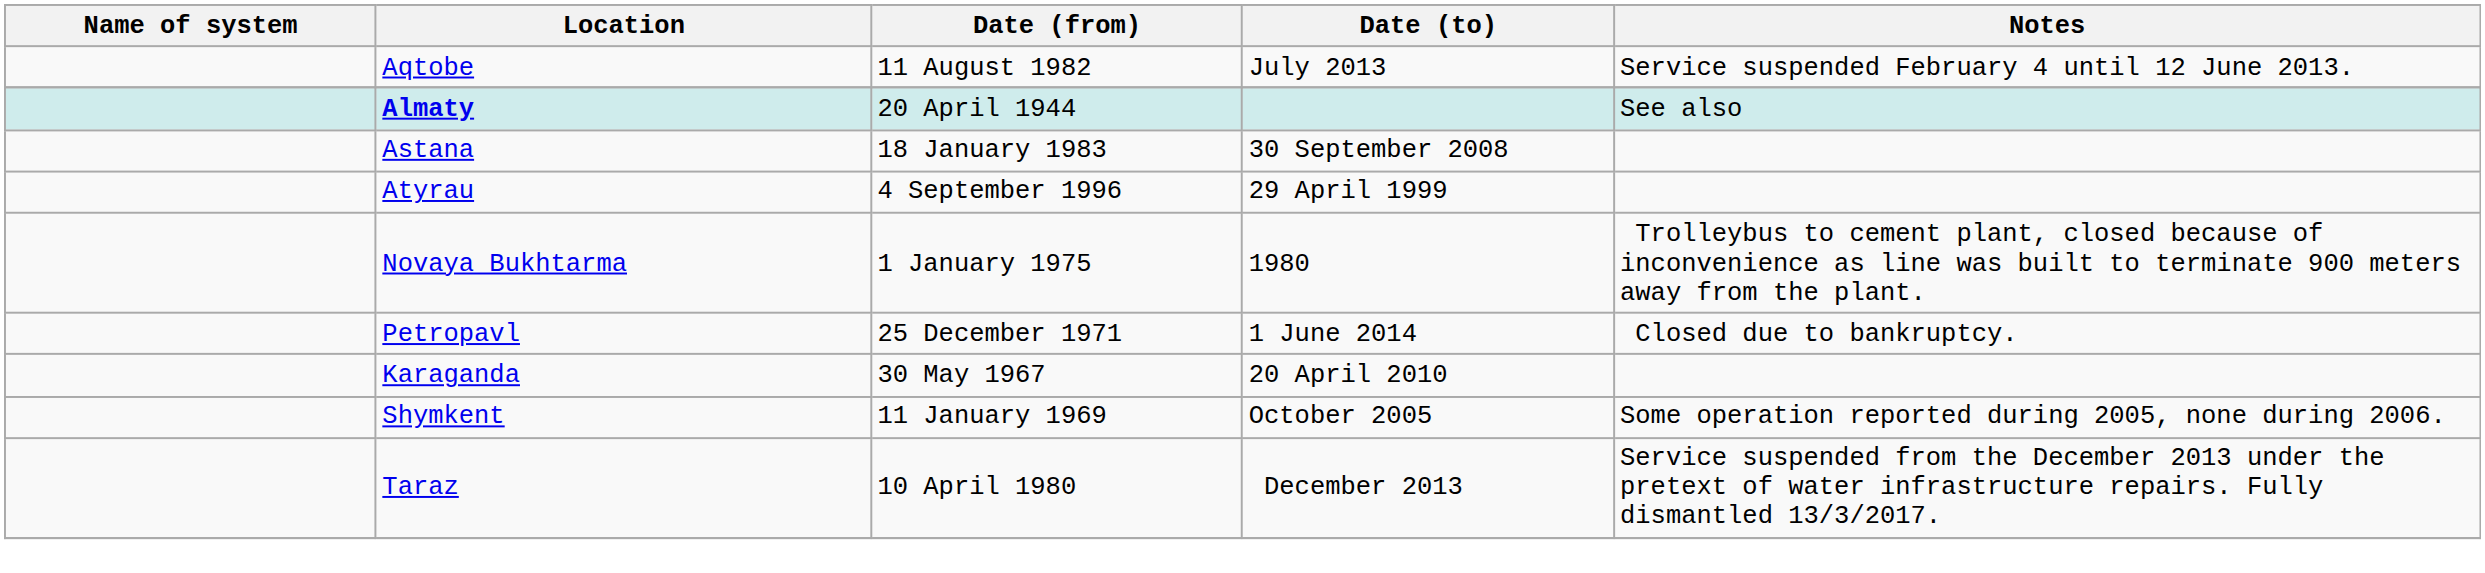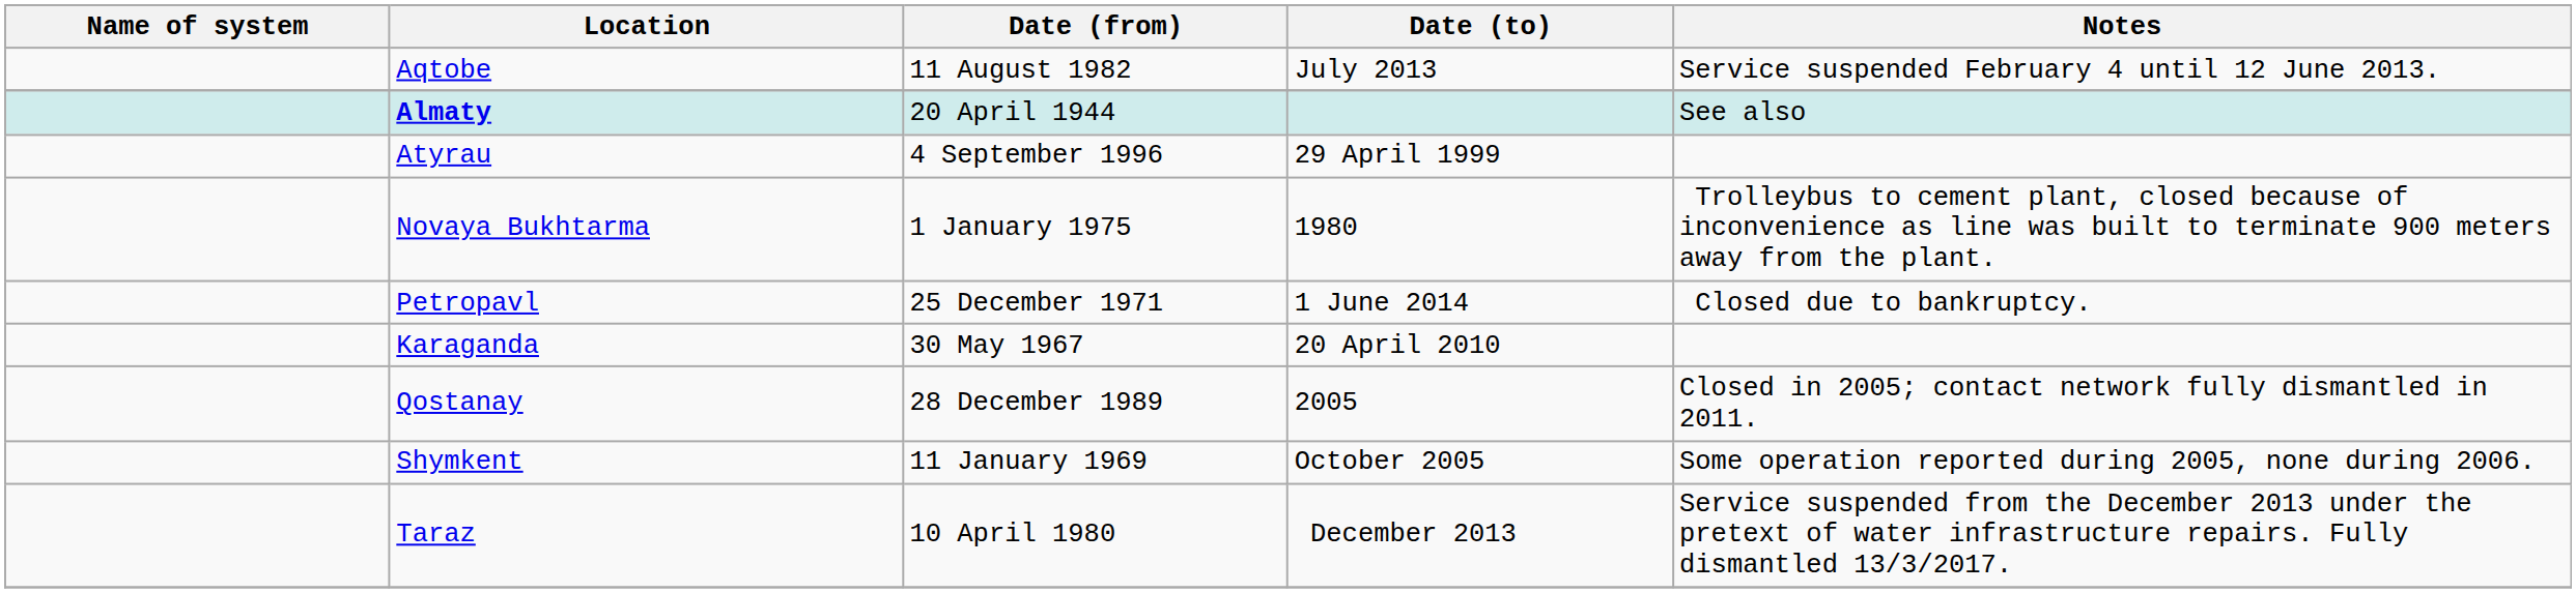 <table class="wikitable" width=100%>
 <tr>
 <th width=15%>Name of system</th>
 <th width=20%>Location</th>
 <th width=15%>Date (from)</th>
 <th width=15%>Date (to)</th>
 <th width=35%>Notes</th>
 </tr>
 <tr>
 <td> </td>
 <td><a href='#'>Aqtobe</a></td>
 <td>11 August 1982</td>
 <td>July 2013</td>
 <td>Service suspended February 4 until 12 June 2013.</td>
 </tr>
 <tr>
 </tr>
 <tr style="background:#CFECEC">
 <td> </td>
 <td><strong><a href='#'>Almaty</a></strong></td>
 <td>20 April 1944</td>
 <td> </td>
 <td>See also </td>
-</tr>
-<tr>
-<td> </td>
-<td><a href='#'>Astana</a></td>
-<td>18 January 1983</td>
-<td>30 September 2008</td>
-<td> </td>
 </tr>
 <tr>
 <td> </td>
 <td><a href='#'>Atyrau</a></td>
 <td>4 September 1996</td>
 <td>29 April 1999</td>
 <td> </td>
 </tr>
 <tr>
 <td> </td>
 <td><a href='#'>Novaya Bukhtarma</a></td>
 <td>1 January 1975</td>
 <td>1980</td>
 <td> Trolleybus to cement plant, closed because of inconvenience as line was built to terminate 900 meters away from the plant.</td>
 </tr>
 <tr>
 <td> </td>
 <td><a href='#'>Petropavl</a></td>
 <td>25 December 1971</td>
 <td>1 June 2014</td>
 <td> Closed due to bankruptcy.</td>
 </tr>
 <tr>
 <td> </td>
 <td><a href='#'>Karaganda</a></td>
 <td>30 May 1967</td>
 <td>20 April 2010</td>
 <td> </td>
 </tr>
 <tr>
 <td> </td>
+<td><a href='#'>Qostanay</a></td>
+<td>28 December 1989</td>
+<td>2005</td>
+<td>Closed in 2005; contact network fully dismantled in 2011.</td>
+</tr>
+<tr>
+<td> </td>
 <td><a href='#'>Shymkent</a></td>
 <td>11 January 1969</td>
 <td>October 2005</td>
 <td>Some operation reported during 2005, none during 2006.</td>
 </tr>
 <tr>
 <td> </td>
 <td><a href='#'>Taraz</a></td>
 <td>10 April 1980</td>
 <td> December 2013</td>
 <td>Service suspended from the December 2013 under the pretext of water infrastructure repairs. Fully dismantled 13/3/2017.</td>
 </tr>
 <tr>
 </tr>
 </table>
